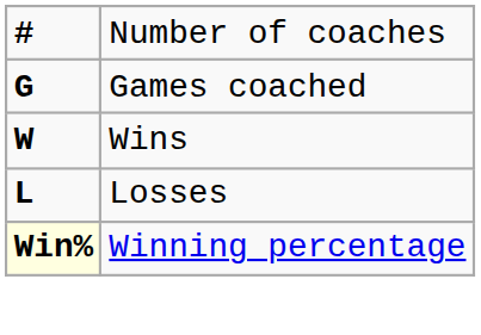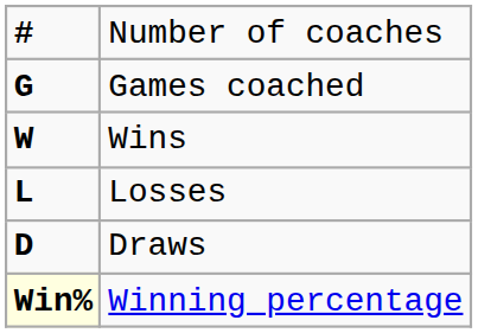 <table class="wikitable">
 <tr>
 <td><strong>#</strong></td>
 <td>Number of coaches</td>
 </tr>
 <tr>
 <td><strong>G</strong></td>
 <td>Games coached</td>
 </tr>
 <tr>
 <td><strong>W</strong></td>
 <td>Wins</td>
 </tr>
 <tr>
 <td><strong>L</strong></td>
 <td>Losses</td>
 </tr>
 <tr>
+<td><strong>D</strong></td>
+<td>Draws</td>
+</tr>
+<tr>
 <td style="background: lightyellow;"><strong>Win%</strong></td>
 <td><a href='#'>Winning percentage</a></td>
 </tr>
 </table>
